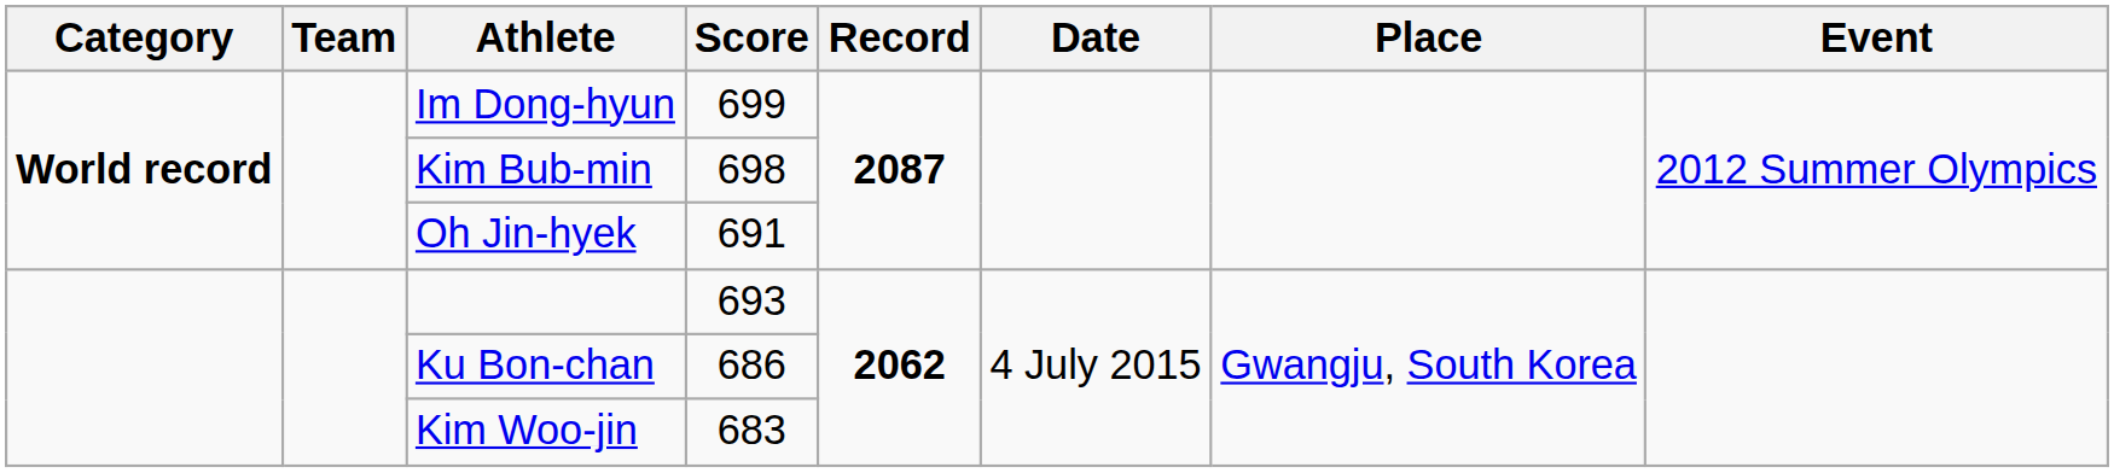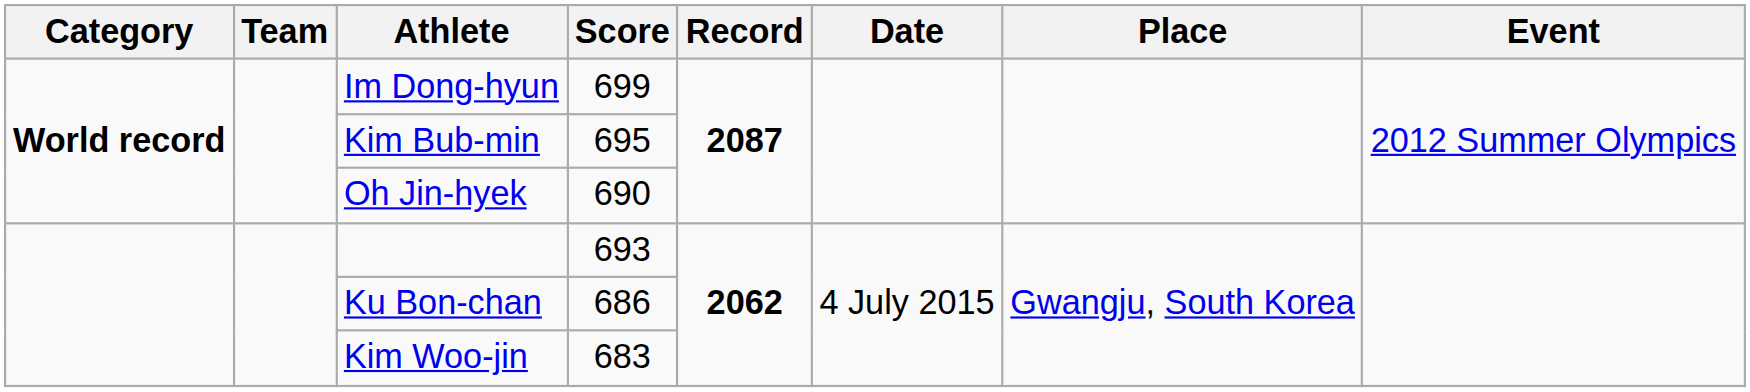 <table class="wikitable" style="text-align:center">
 <tr>
 <th>Category</th>
 <th>Team</th>
 <th>Athlete</th>
 <th>Score</th>
 <th>Record</th>
 <th>Date</th>
 <th>Place</th>
 <th>Event</th>
 </tr>
 <tr>
 <td rowspan="3"><strong>World record</strong></td>
 <td rowspan="3" align="left"></td>
 <td align="left"><a href='#'>Im Dong-hyun</a></td>
 <td>699</td>
 <td rowspan="3"><strong>2087</strong></td>
 <td rowspan="3"></td>
 <td rowspan="3"></td>
 <td rowspan="3"><a href='#'>2012 Summer Olympics</a></td>
 </tr>
 <tr>
 <td align="left"><a href='#'>Kim Bub-min</a></td>
-<td>698</td>
+<td>695</td>
 </tr>
 <tr>
 <td align="left"><a href='#'>Oh Jin-hyek</a></td>
-<td>691</td>
+<td>690</td>
 </tr>
 <tr>
 <td rowspan="3"><strong></strong></td>
 <td rowspan="3" align="left"></td>
 <td align="left"></td>
 <td>693</td>
 <td rowspan="3"><strong>2062</strong></td>
 <td rowspan="3">4 July 2015</td>
 <td rowspan="3"><a href='#'>Gwangju</a>, <a href='#'>South Korea</a></td>
 <td rowspan="3"></td>
 </tr>
 <tr>
 <td align="left"><a href='#'>Ku Bon-chan</a></td>
 <td>686</td>
 </tr>
 <tr>
 <td align="left"><a href='#'>Kim Woo-jin</a></td>
 <td>683</td>
 </tr>
 </table>
